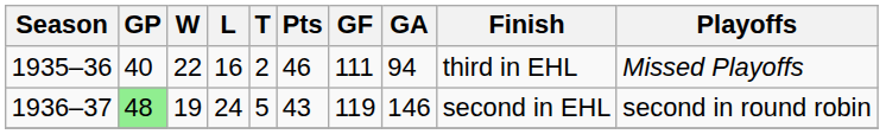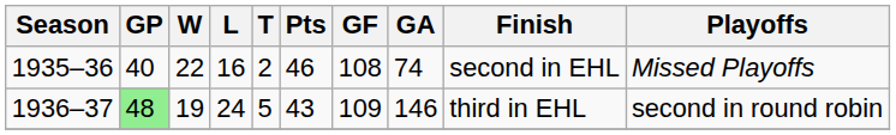 <table class="wikitable">
 <tr>
 <th>Season</th>
 <th>GP</th>
 <th>W</th>
 <th>L</th>
 <th>T</th>
 <th>Pts</th>
 <th>GF</th>
 <th>GA</th>
 <th>Finish</th>
 <th>Playoffs</th>
 </tr>
 <tr>
 <td>1935–36</td>
 <td>40</td>
 <td>22</td>
 <td>16</td>
 <td>2</td>
 <td>46</td>
-<td>111</td>
-<td>94</td>
-<td>third in EHL</td>
+<td>108</td>
+<td>74</td>
+<td>second in EHL</td>
 <td><em>Missed Playoffs</em></td>
 </tr>
 <tr>
 <td>1936–37</td>
 <td style="background: lightgreen;">48</td>
 <td>19</td>
 <td>24</td>
 <td>5</td>
 <td>43</td>
-<td>119</td>
+<td>109</td>
 <td>146</td>
-<td>second in EHL</td>
+<td>third in EHL</td>
 <td>second in round robin</td>
 </tr>
 <tr>
 </tr>
 </table>
